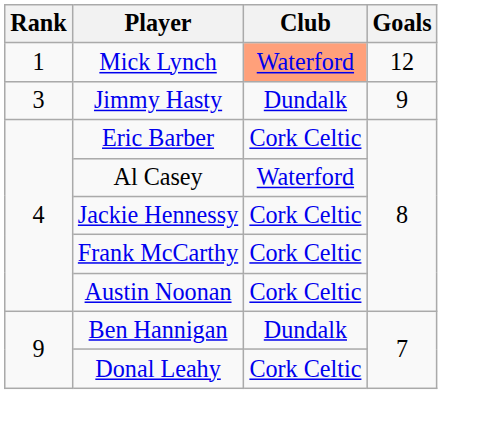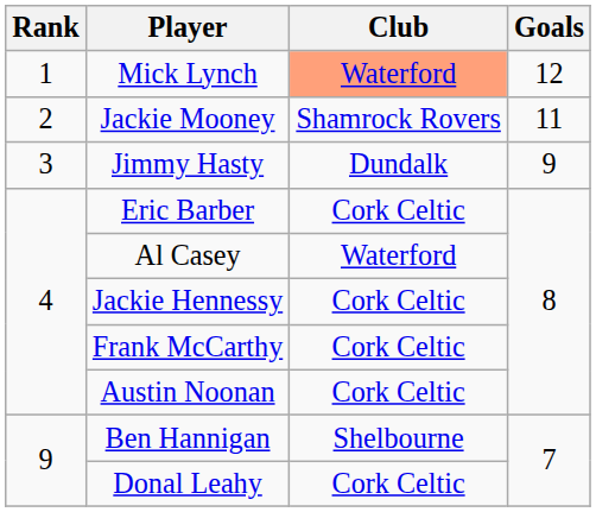 <table class="wikitable" style="text-align:center">
 <tr>
 <th>Rank</th>
 <th>Player</th>
 <th>Club</th>
 <th>Goals</th>
 </tr>
 <tr>
 <td>1</td>
 <td><a href='#'>Mick Lynch</a></td>
 <td style="background: lightsalmon;"><a href='#'>Waterford</a></td>
 <td>12</td>
+</tr>
+<tr>
+<td>2</td>
+<td><a href='#'>Jackie Mooney</a></td>
+<td><a href='#'>Shamrock Rovers</a></td>
+<td>11</td>
 </tr>
 <tr>
 <td>3</td>
 <td><a href='#'>Jimmy Hasty</a></td>
 <td><a href='#'>Dundalk</a></td>
 <td>9</td>
 </tr>
 <tr>
 <td rowspan="5">4</td>
 <td><a href='#'>Eric Barber</a></td>
 <td><a href='#'>Cork Celtic</a></td>
 <td rowspan="5">8</td>
 </tr>
 <tr>
 <td>Al Casey</td>
 <td><a href='#'>Waterford</a></td>
 </tr>
 <tr>
 <td><a href='#'>Jackie Hennessy</a></td>
 <td><a href='#'>Cork Celtic</a></td>
 </tr>
 <tr>
 <td><a href='#'>Frank McCarthy</a></td>
 <td><a href='#'>Cork Celtic</a></td>
 </tr>
 <tr>
 <td><a href='#'>Austin Noonan</a></td>
 <td><a href='#'>Cork Celtic</a></td>
 </tr>
 <tr>
 <td rowspan="2">9</td>
 <td><a href='#'>Ben Hannigan</a></td>
-<td><a href='#'>Dundalk</a></td>
+<td><a href='#'>Shelbourne</a></td>
 <td rowspan="2">7</td>
 </tr>
 <tr>
 <td><a href='#'>Donal Leahy</a></td>
 <td><a href='#'>Cork Celtic</a></td>
 </tr>
 </table>
